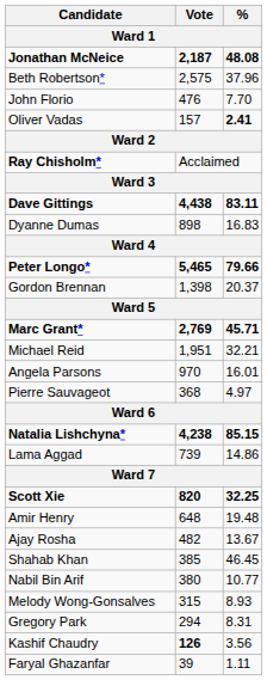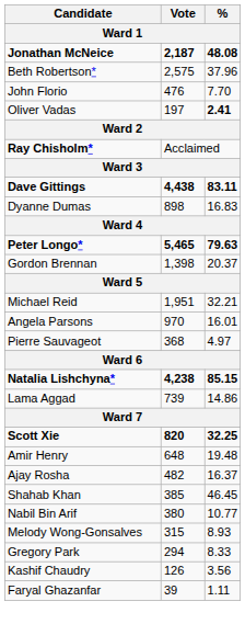 <table class="wikitable">
 <tr>
 <th bgcolor="#DDDDFF" width="200px">Candidate</th>
 <th bgcolor="#DDDDFF" width="50px">Vote</th>
 <th bgcolor="#DDDDFF" width="30px">%</th>
 </tr>
 <tr>
 <th colspan="3">Ward 1</th>
 </tr>
 <tr>
 <td><strong>Jonathan McNeice</strong></td>
 <td><strong>2,187</strong></td>
 <td><strong>48.08</strong></td>
 </tr>
 <tr>
 <td>Beth Robertson<a href='#'>*</a></td>
 <td>2,575</td>
 <td>37.96</td>
 </tr>
 <tr>
 <td>John Florio</td>
 <td>476</td>
 <td>7.70</td>
 </tr>
 <tr>
 <td>Oliver Vadas</td>
-<td>157</td>
+<td>197</td>
 <td><strong>2.41</strong></td>
 </tr>
 <tr>
 <th colspan="3">Ward 2</th>
 </tr>
 <tr>
 <td><strong>Ray Chisholm<a href='#'>*</a></strong></td>
 <td colspan="2">Acclaimed</td>
 </tr>
 <tr>
 <th colspan="3">Ward 3</th>
 </tr>
 <tr>
 <td><strong>Dave Gittings</strong></td>
 <td><strong>4,438</strong></td>
 <td><strong>83.11</strong></td>
 </tr>
 <tr>
 <td>Dyanne Dumas</td>
 <td>898</td>
 <td>16.83</td>
 </tr>
 <tr>
 <th colspan="3">Ward 4</th>
 </tr>
 <tr>
 <td><strong>Peter Longo<a href='#'>*</a></strong></td>
 <td><strong>5,465</strong></td>
-<td><strong>79.66</strong></td>
+<td><strong>79.63</strong></td>
 </tr>
 <tr>
 <td>Gordon Brennan</td>
 <td>1,398</td>
 <td>20.37</td>
 </tr>
 <tr>
 <th colspan="3">Ward 5</th>
-</tr>
-<tr>
-<td><strong>Marc Grant<a href='#'>*</a></strong></td>
-<td><strong>2,769</strong></td>
-<td><strong>45.71</strong></td>
 </tr>
 <tr>
 <td>Michael Reid</td>
 <td>1,951</td>
 <td>32.21</td>
 </tr>
 <tr>
 <td>Angela Parsons</td>
 <td>970</td>
 <td>16.01</td>
 </tr>
 <tr>
 <td>Pierre Sauvageot</td>
 <td>368</td>
 <td>4.97</td>
 </tr>
 <tr>
 <th colspan="3">Ward 6</th>
 </tr>
 <tr>
 <td><strong>Natalia Lishchyna<a href='#'>*</a></strong></td>
 <td><strong>4,238</strong></td>
 <td><strong>85.15</strong></td>
 </tr>
 <tr>
 <td>Lama Aggad</td>
 <td>739</td>
 <td>14.86</td>
 </tr>
 <tr>
 <th colspan="3">Ward 7</th>
 </tr>
 <tr>
 <td><strong>Scott Xie</strong></td>
 <td><strong>820</strong></td>
 <td><strong>32.25</strong></td>
 </tr>
 <tr>
 <td>Amir Henry</td>
 <td>648</td>
 <td>19.48</td>
 </tr>
 <tr>
 <td>Ajay Rosha</td>
 <td>482</td>
-<td>13.67</td>
+<td>16.37</td>
 </tr>
 <tr>
 <td>Shahab Khan</td>
 <td>385</td>
 <td>46.45</td>
 </tr>
 <tr>
 <td>Nabil Bin Arif</td>
 <td>380</td>
 <td>10.77</td>
 </tr>
 <tr>
 <td>Melody Wong-Gonsalves</td>
 <td>315</td>
 <td>8.93</td>
 </tr>
 <tr>
 <td>Gregory Park</td>
 <td>294</td>
-<td>8.31</td>
+<td>8.33</td>
 </tr>
 <tr>
 <td>Kashif Chaudry</td>
-<td><strong>126</strong></td>
+<td>126</td>
 <td>3.56</td>
 </tr>
 <tr>
 <td>Faryal Ghazanfar</td>
 <td>39</td>
 <td>1.11</td>
 </tr>
 </table>
